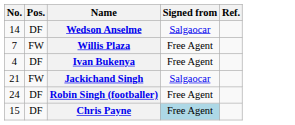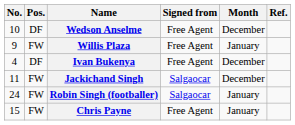 <table class="wikitable" style="text-align:center">
 <tr>
 <th>No.</th>
 <th>Pos.</th>
 <th>Name</th>
 <th>Signed from</th>
+<th>Month</th>
 <th>Ref.</th>
 </tr>
 <tr>
-<td>14</td>
+<td>10</td>
 <td>DF</td>
 <th scope="row"> <strong><a href='#'>Wedson Anselme</a></strong></th>
-<td> <a href='#'>Salgaocar</a></td>
+<td>Free Agent</td>
+<td>December</td>
 <td></td>
 </tr>
 <tr>
-<td>7</td>
+<td>9</td>
 <td>FW</td>
 <th scope="row"> <strong><a href='#'>Willis Plaza</a></strong></th>
 <td>Free Agent</td>
+<td>January</td>
 <td></td>
 </tr>
 <tr>
 <td>4</td>
 <td>DF</td>
 <th scope="row"> <strong><a href='#'>Ivan Bukenya</a></strong></th>
 <td>Free Agent</td>
+<td>December</td>
 <td></td>
 </tr>
 <tr>
-<td>21</td>
+<td>11</td>
 <td>FW</td>
 <th scope="row"> <strong><a href='#'>Jackichand Singh</a></strong></th>
 <td> <a href='#'>Salgaocar</a></td>
+<td>December</td>
 <td></td>
 </tr>
 <tr>
 <td>24</td>
-<td>DF</td>
+<td>FW</td>
 <th scope="row"> <strong><a href='#'>Robin Singh (footballer)</a></strong></th>
-<td>Free Agent</td>
+<td> <a href='#'>Salgaocar</a></td>
+<td>January</td>
 <td></td>
 </tr>
 <tr>
 <td>15</td>
-<td>DF</td>
+<td>FW</td>
 <th scope="row"> <strong><a href='#'>Chris Payne</a></strong></th>
-<td style="background: lightblue;">Free Agent</td>
+<td>Free Agent</td>
+<td>January</td>
 <td></td>
 </tr>
 </table>
